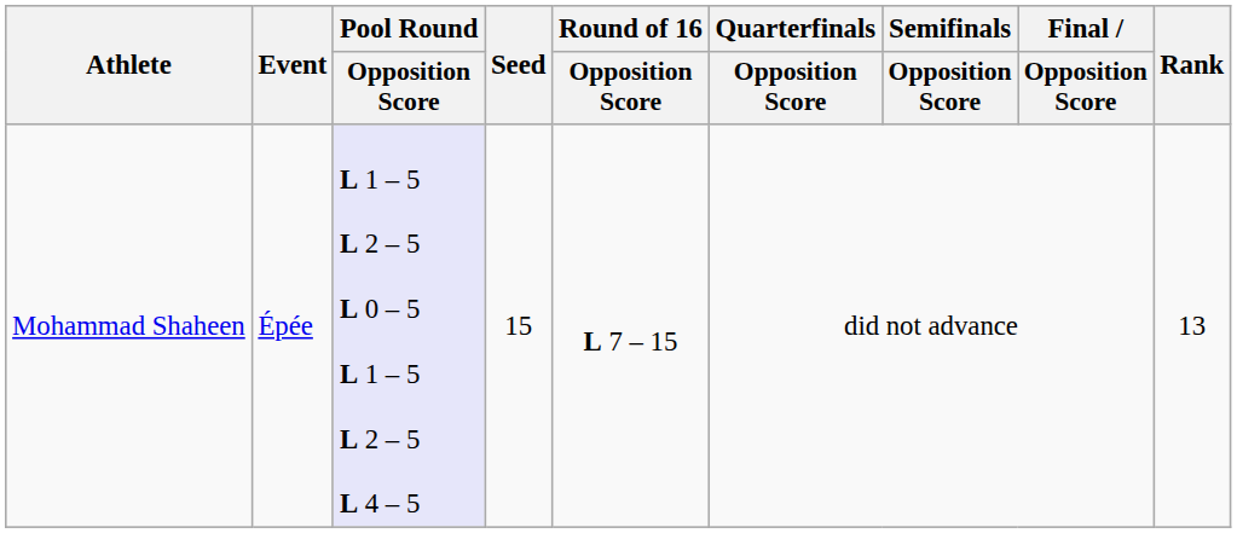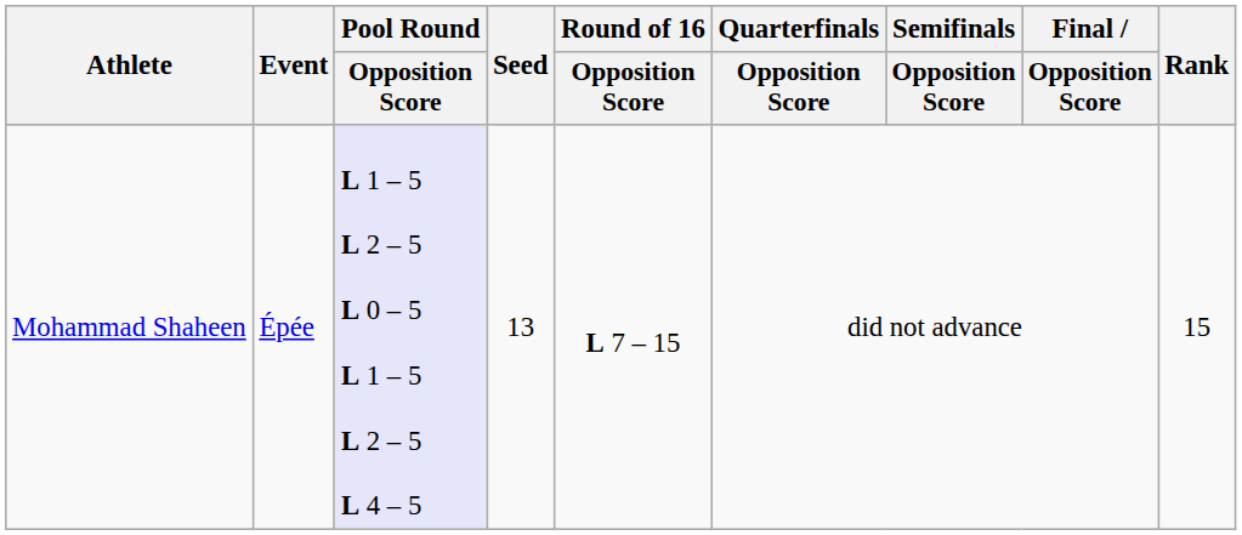 <table class=wikitable style="font-size:90%">
 <tr>
 <th rowspan="2">Athlete</th>
 <th rowspan="2">Event</th>
 <th>Pool Round</th>
 <th rowspan="2">Seed</th>
 <th>Round of 16</th>
 <th>Quarterfinals</th>
 <th>Semifinals</th>
 <th>Final / </th>
 <th rowspan=2>Rank</th>
 </tr>
 <tr style="font-size:95%">
 <th>Opposition<br>Score</th>
 <th>Opposition<br>Score</th>
 <th>Opposition<br>Score</th>
 <th>Opposition<br>Score</th>
 <th>Opposition<br>Score</th>
 </tr>
 <tr align=center>
 <td align=left><a href='#'>Mohammad Shaheen</a></td>
 <td align=left><a href='#'>Épée</a></td>
 <td align=left style="background: lavender;"><br><strong>L</strong> 1 – 5<br><br><strong>L</strong> 2 – 5<br><br><strong>L</strong> 0 – 5<br><br><strong>L</strong> 1 – 5<br><br><strong>L</strong> 2 – 5<br><br><strong>L</strong> 4 – 5</td>
-<td>15</td>
+<td>13</td>
 <td><br><strong>L</strong> 7 – 15</td>
 <td colspan=3>did not advance</td>
-<td>13</td>
+<td>15</td>
 </tr>
 </table>
